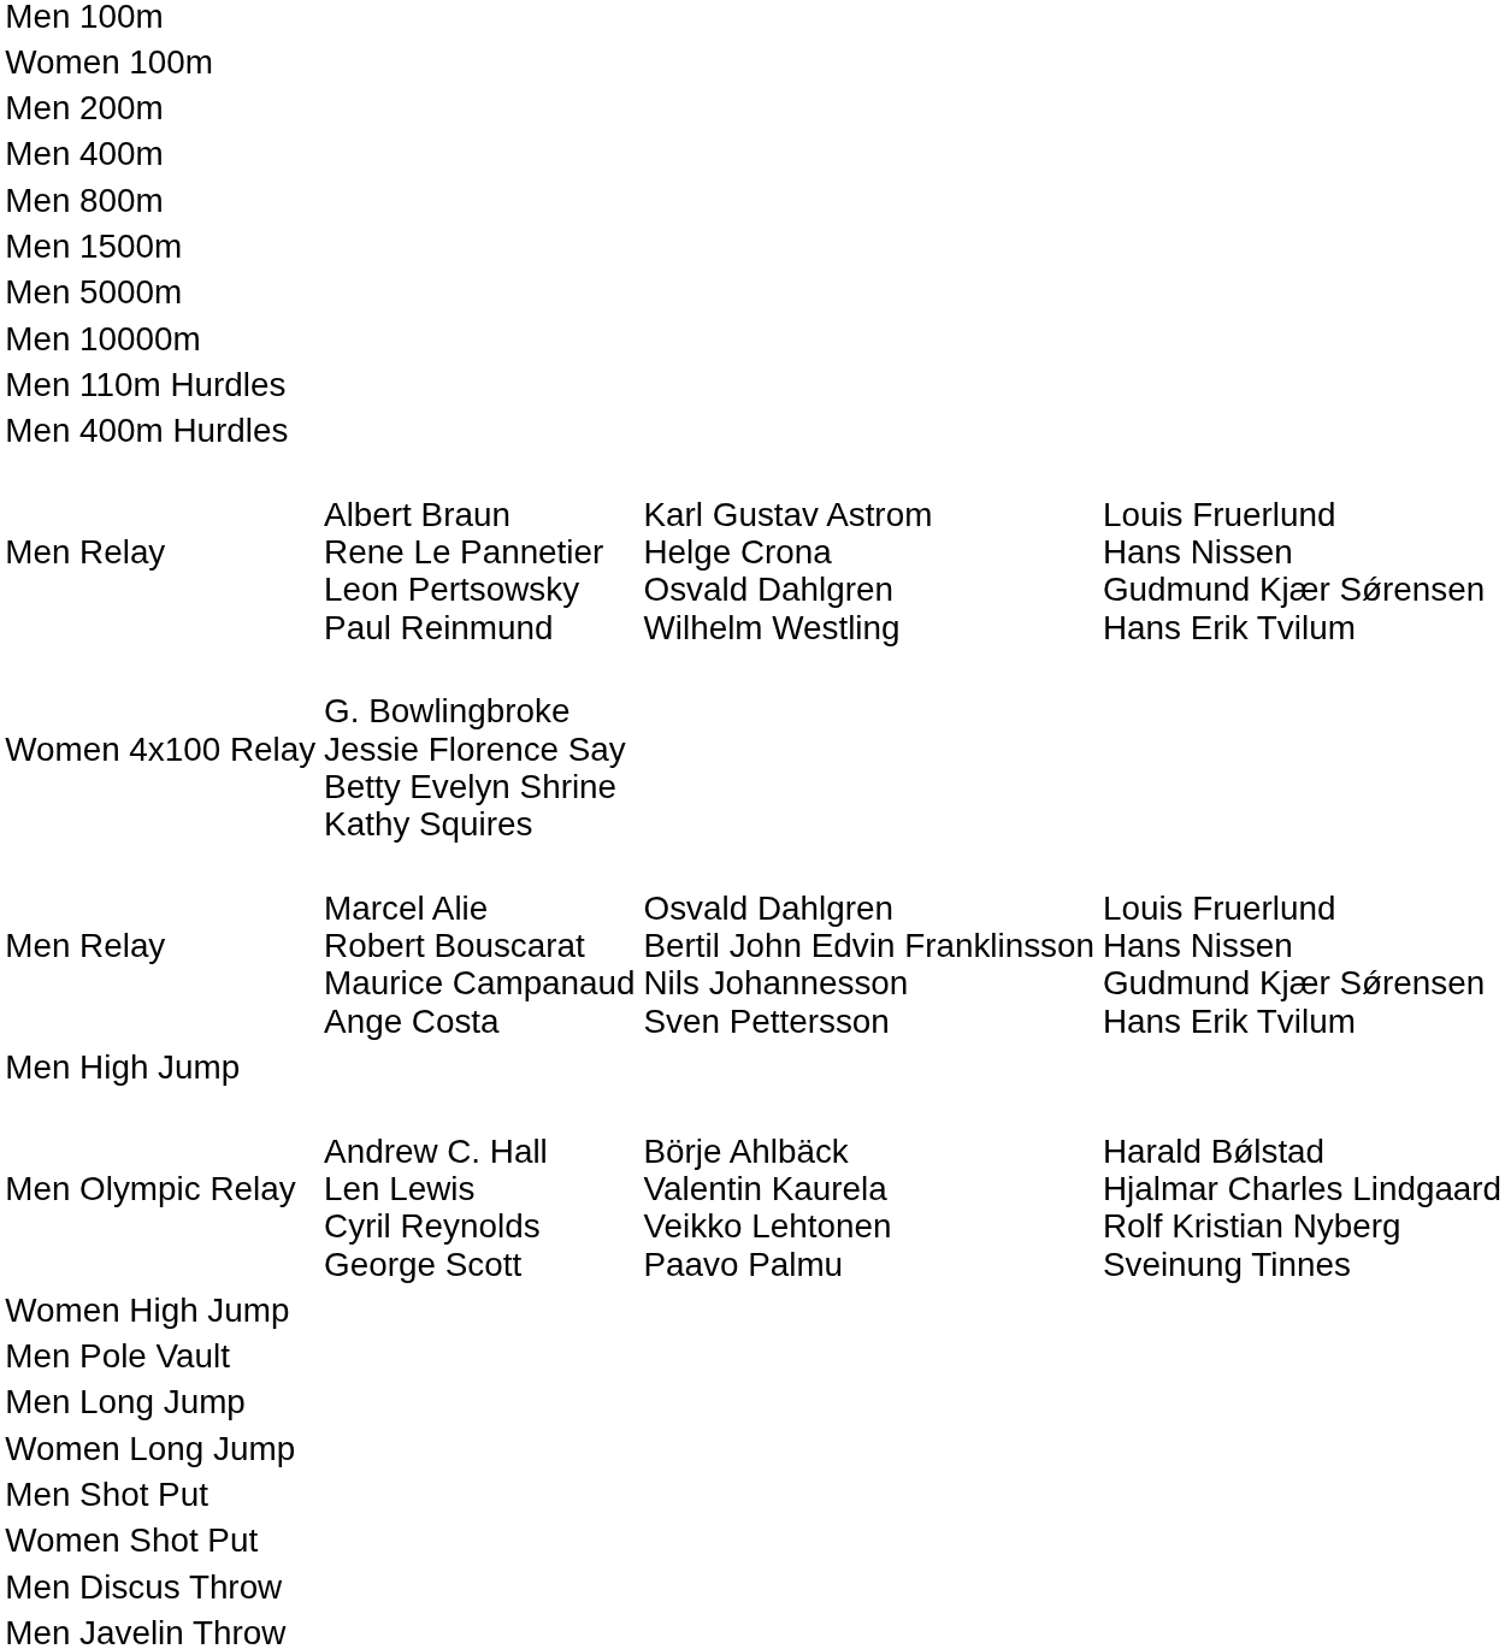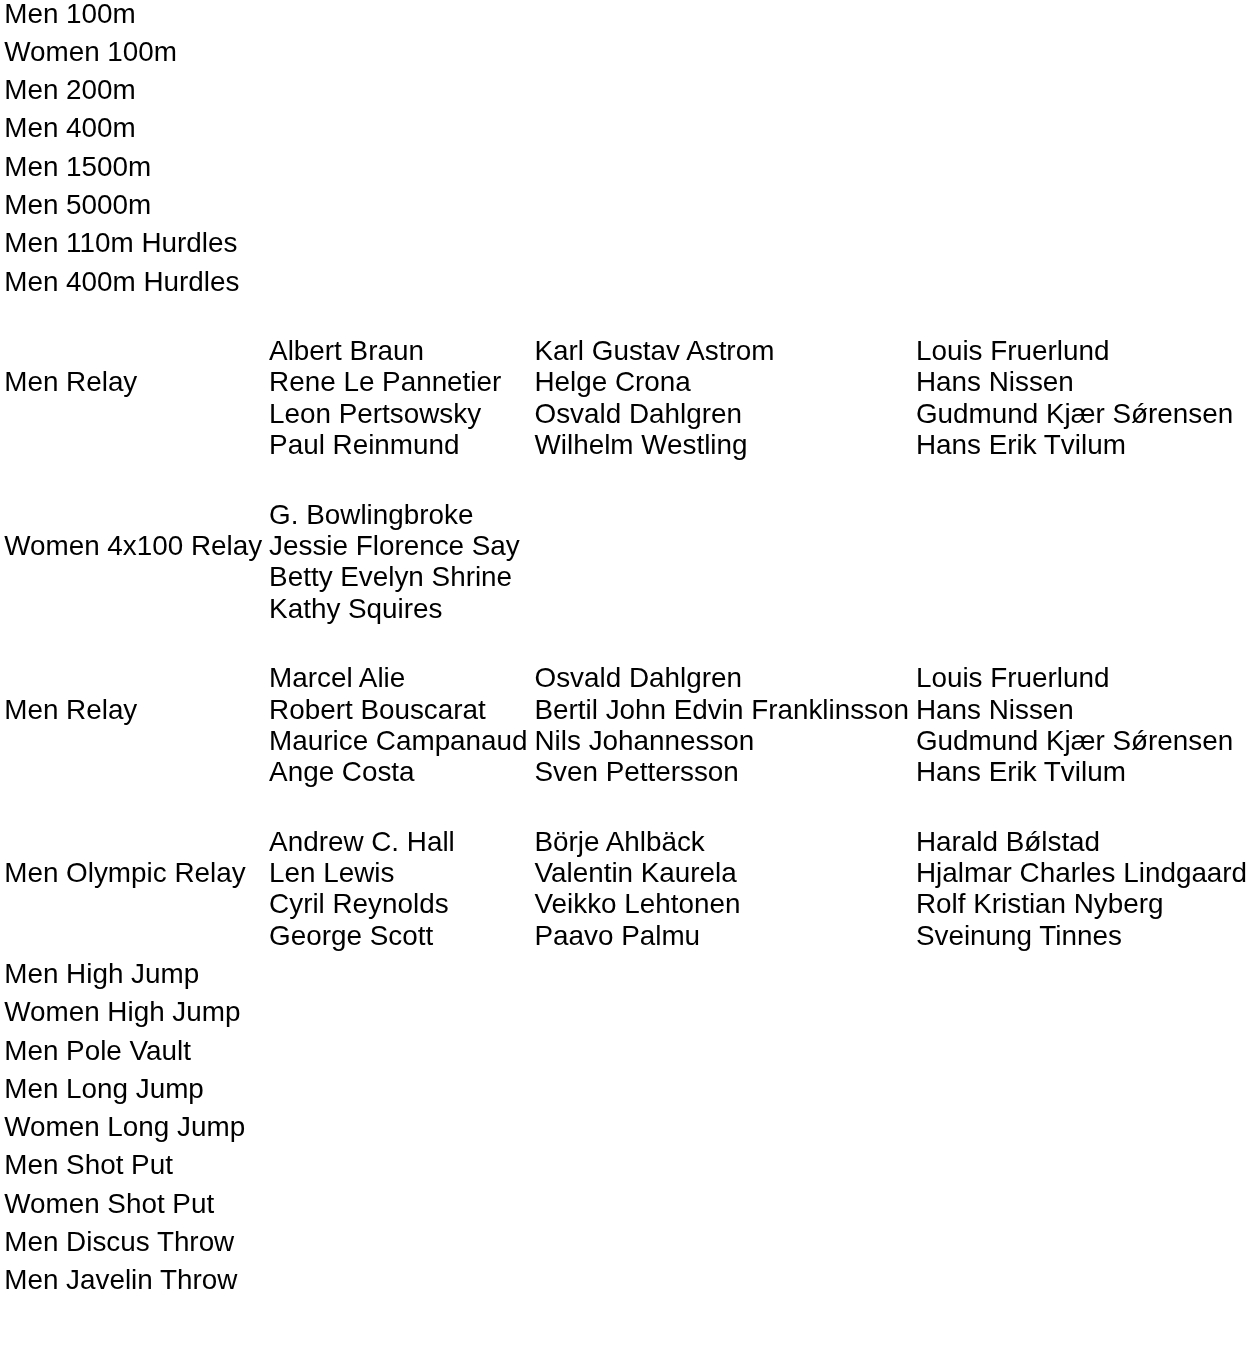 <table>
 <tr>
 <td>Men 100m</td>
 <td></td>
 <td></td>
 <td></td>
 </tr>
 <tr>
 <td>Women 100m</td>
 <td></td>
 <td></td>
 <td></td>
 </tr>
 <tr>
 <td>Men 200m</td>
 <td></td>
 <td></td>
 <td></td>
 </tr>
 <tr>
 <td>Men 400m</td>
 <td></td>
 <td></td>
 <td></td>
 </tr>
 <tr>
-<td>Men 800m</td>
-<td></td>
-<td></td>
-<td></td>
-</tr>
-<tr>
 <td>Men 1500m</td>
 <td></td>
 <td></td>
 <td></td>
 </tr>
 <tr>
 <td>Men 5000m</td>
-<td></td>
-<td></td>
-<td></td>
-</tr>
-<tr>
-<td>Men 10000m</td>
 <td></td>
 <td></td>
 <td></td>
 </tr>
 <tr>
 <td>Men 110m Hurdles</td>
 <td></td>
 <td></td>
 <td></td>
 </tr>
 <tr>
 <td>Men 400m Hurdles</td>
 <td></td>
 <td></td>
 <td></td>
 </tr>
 <tr>
 <td>Men  Relay</td>
 <td><br>Albert Braun<br>Rene Le Pannetier<br>Leon Pertsowsky<br>Paul Reinmund</td>
 <td><br>Karl Gustav Astrom<br>Helge Crona<br>Osvald Dahlgren<br>Wilhelm Westling</td>
 <td><br>Louis Fruerlund<br>Hans Nissen<br>Gudmund Kjær Sǿrensen<br>Hans Erik Tvilum</td>
 </tr>
 <tr>
 <td>Women 4x100 Relay</td>
 <td><br>G. Bowlingbroke<br>Jessie Florence Say<br>Betty Evelyn Shrine<br>Kathy Squires</td>
 </tr>
 <tr>
 <td>Men  Relay</td>
 <td><br>Marcel Alie<br>Robert Bouscarat<br>Maurice Campanaud<br>Ange Costa</td>
 <td><br>Osvald Dahlgren<br>Bertil John Edvin Franklinsson<br>Nils Johannesson<br>Sven Pettersson</td>
 <td><br>Louis Fruerlund<br>Hans Nissen<br>Gudmund Kjær Sǿrensen<br>Hans Erik Tvilum</td>
 </tr>
 <tr>
+<td>Men Olympic Relay </td>
+<td><br>Andrew C. Hall<br>Len Lewis<br>Cyril Reynolds<br>George Scott</td>
+<td><br>Börje Ahlbäck<br>Valentin Kaurela<br>Veikko Lehtonen<br>Paavo Palmu</td>
+<td><br>Harald Bǿlstad<br>Hjalmar Charles Lindgaard<br>Rolf Kristian Nyberg<br>Sveinung Tinnes</td>
+</tr>
+<tr>
 <td>Men High Jump</td>
 <td></td>
 <td></td>
 <td></td>
-</tr>
-<tr>
-<td>Men Olympic Relay </td>
-<td><br>Andrew C. Hall<br>Len Lewis<br>Cyril Reynolds<br>George Scott</td>
-<td><br>Börje Ahlbäck<br>Valentin Kaurela<br>Veikko Lehtonen<br>Paavo Palmu</td>
-<td><br>Harald Bǿlstad<br>Hjalmar Charles Lindgaard<br>Rolf Kristian Nyberg<br>Sveinung Tinnes</td>
 </tr>
 <tr>
 <td>Women High Jump</td>
 <td></td>
 <td></td>
 <td></td>
 </tr>
 <tr>
 <td>Men Pole Vault</td>
 <td></td>
 <td></td>
 <td></td>
 </tr>
 <tr>
 <td>Men Long Jump</td>
 <td></td>
 <td></td>
 <td></td>
 </tr>
 <tr>
 <td>Women Long Jump</td>
 <td></td>
 <td></td>
 <td></td>
 </tr>
 <tr>
 <td>Men Shot Put</td>
 <td></td>
 <td></td>
 <td></td>
 </tr>
 <tr>
 <td>Women Shot Put</td>
 <td></td>
 <td></td>
 <td></td>
 </tr>
 <tr>
 <td>Men Discus Throw</td>
 <td></td>
 <td></td>
 <td></td>
 </tr>
 <tr>
 <td>Men Javelin Throw</td>
 <td></td>
 <td></td>
 <td></td>
 </tr>
 </table>
